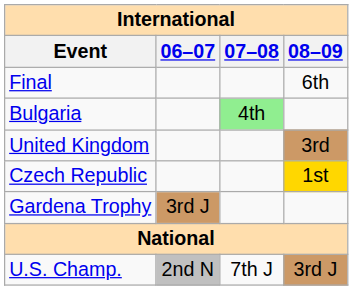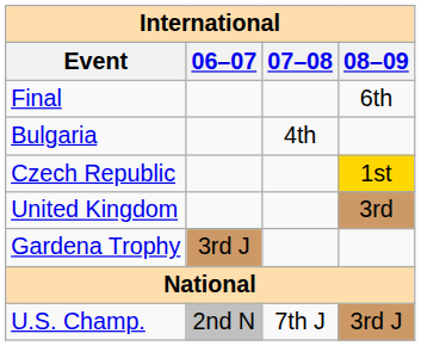 <table class="wikitable" style="text-align:center">
 <tr>
 <th colspan="4" style="background-color: #ffdead; " align="center">International</th>
 </tr>
 <tr>
 <th>Event</th>
 <th><a href='#'>06–07</a></th>
 <th><a href='#'>07–08</a></th>
 <th><a href='#'>08–09</a></th>
 </tr>
 <tr>
 <td align=left> <a href='#'>Final</a></td>
 <td></td>
 <td></td>
 <td>6th</td>
 </tr>
 <tr>
 <td align=left> <a href='#'>Bulgaria</a></td>
 <td></td>
-<td style="background: lightgreen;">4th</td>
+<td>4th</td>
 <td></td>
+</tr>
+<tr>
+<td align=left> <a href='#'>Czech Republic</a></td>
+<td></td>
+<td></td>
+<td bgcolor=gold>1st</td>
 </tr>
 <tr>
 <td align=left> <a href='#'>United Kingdom</a></td>
 <td></td>
 <td></td>
 <td bgcolor=cc9966>3rd</td>
-</tr>
-<tr>
-<td align=left> <a href='#'>Czech Republic</a></td>
-<td></td>
-<td></td>
-<td bgcolor=gold>1st</td>
 </tr>
 <tr>
 <td align=left><a href='#'>Gardena Trophy</a></td>
 <td bgcolor="cc9966">3rd J</td>
 <td></td>
 <td></td>
 </tr>
 <tr>
 <th colspan="4" style="background-color: #ffdead; " align="center">National</th>
 </tr>
 <tr>
 <td align=left><a href='#'>U.S. Champ.</a></td>
 <td bgcolor="silver">2nd N</td>
 <td>7th J</td>
 <td bgcolor=cc9966>3rd J</td>
 </tr>
 </table>
